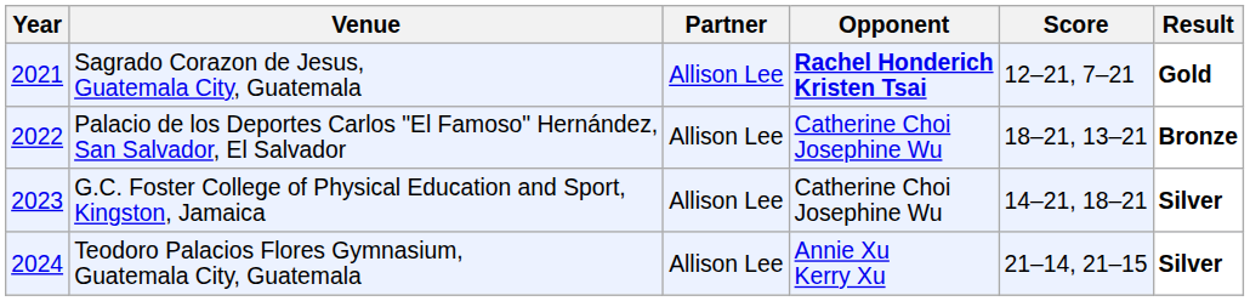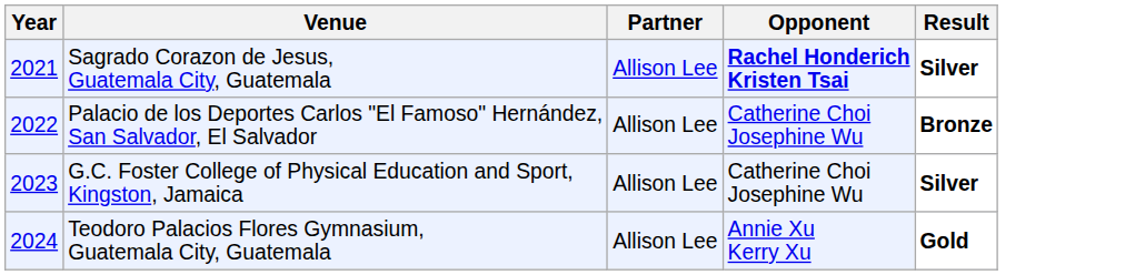 <table class="sortable wikitable" style="font-size: 90%;">
 <tr>
 <th>Year</th>
 <th>Venue</th>
 <th>Partner</th>
 <th>Opponent</th>
-<th>Score</th>
 <th>Result</th>
 </tr>
 <tr style="background:#ECF2FF">
 <td align="center"><a href='#'>2021</a></td>
 <td align="left">Sagrado Corazon de Jesus,<br><a href='#'>Guatemala City</a>, Guatemala</td>
 <td align="left"> <a href='#'>Allison Lee</a></td>
 <td align="left"><strong> <a href='#'>Rachel Honderich</a><br> <a href='#'>Kristen Tsai</a></strong></td>
-<td align="left">12–21, 7–21</td>
-<td style="text-align:left; background:white"> <strong>Gold</strong></td>
+<td style="text-align:left; background:white"> <strong>Silver</strong></td>
 </tr>
 <tr style="background:#ECF2FF">
 <td align="center"><a href='#'>2022</a></td>
 <td align="left">Palacio de los Deportes Carlos "El Famoso" Hernández,<br><a href='#'>San Salvador</a>, El Salvador</td>
 <td align="left"> Allison Lee</td>
 <td align="left"> <a href='#'>Catherine Choi</a><br> <a href='#'>Josephine Wu</a></td>
-<td align="left">18–21, 13–21</td>
 <td style="text-align:left; background:white"> <strong>Bronze</strong></td>
 </tr>
 <tr style="background:#ECF2FF">
 <td align="center"><a href='#'>2023</a></td>
 <td align="left">G.C. Foster College of Physical Education and Sport,<br><a href='#'>Kingston</a>, Jamaica</td>
 <td align="left"> Allison Lee</td>
 <td align="left"> Catherine Choi<br> Josephine Wu</td>
-<td align="left">14–21, 18–21</td>
 <td style="text-align:left; background:white"> <strong>Silver</strong></td>
 </tr>
 <tr style="background:#ECF2FF">
 <td align="center"><a href='#'>2024</a></td>
 <td align="left">Teodoro Palacios Flores Gymnasium,<br>Guatemala City, Guatemala</td>
 <td align="left"> Allison Lee</td>
 <td align="left"> <a href='#'>Annie Xu</a><br> <a href='#'>Kerry Xu</a></td>
-<td align="left">21–14, 21–15</td>
-<td style="text-align:left; background:white"> <strong>Silver</strong></td>
+<td style="text-align:left; background:white"> <strong>Gold</strong></td>
 </tr>
 </table>
